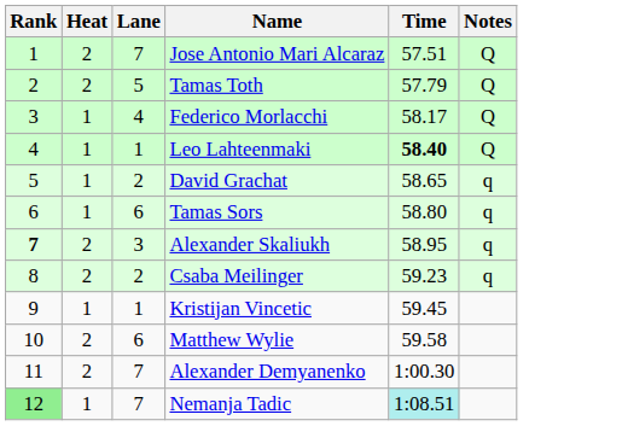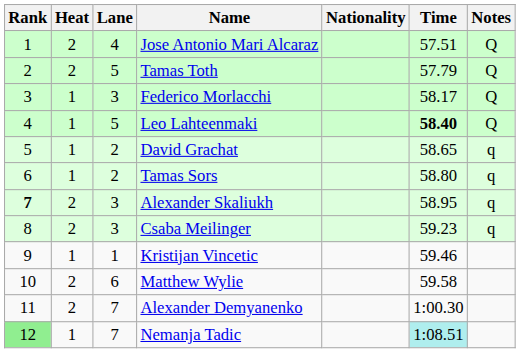 <table class="wikitable sortable" style="text-align:center">
 <tr>
 <th>Rank</th>
 <th>Heat</th>
 <th>Lane</th>
 <th>Name</th>
+<th>Nationality</th>
 <th>Time</th>
 <th>Notes</th>
 </tr>
 <tr bgcolor=ccffcc>
 <td>1</td>
 <td>2</td>
-<td>7</td>
+<td>4</td>
 <td align=left><a href='#'>Jose Antonio Mari Alcaraz</a></td>
+<td align=left></td>
 <td>57.51</td>
 <td>Q</td>
 </tr>
 <tr bgcolor=ccffcc>
 <td>2</td>
 <td>2</td>
 <td>5</td>
 <td align=left><a href='#'>Tamas Toth</a></td>
+<td align=left></td>
 <td>57.79</td>
 <td>Q</td>
 </tr>
 <tr bgcolor=ccffcc>
 <td>3</td>
 <td>1</td>
-<td>4</td>
+<td>3</td>
 <td align=left><a href='#'>Federico Morlacchi</a></td>
+<td align=left></td>
 <td>58.17</td>
 <td>Q</td>
 </tr>
 <tr bgcolor=ccffcc>
 <td>4</td>
 <td>1</td>
-<td>1</td>
+<td>5</td>
 <td align=left><a href='#'>Leo Lahteenmaki</a></td>
+<td align=left></td>
 <td><strong>58.40</strong></td>
 <td>Q</td>
 </tr>
 <tr bgcolor=ddffdd>
 <td>5</td>
 <td>1</td>
 <td>2</td>
 <td align=left><a href='#'>David Grachat</a></td>
+<td align=left></td>
 <td>58.65</td>
 <td>q</td>
 </tr>
 <tr bgcolor=ddffdd>
 <td>6</td>
 <td>1</td>
-<td>6</td>
+<td>2</td>
 <td align=left><a href='#'>Tamas Sors</a></td>
+<td align=left></td>
 <td>58.80</td>
 <td>q</td>
 </tr>
 <tr bgcolor=ddffdd>
 <td><strong>7</strong></td>
 <td>2</td>
 <td>3</td>
 <td align=left><a href='#'>Alexander Skaliukh</a></td>
+<td align=left></td>
 <td>58.95</td>
 <td>q</td>
 </tr>
 <tr bgcolor=ddffdd>
 <td>8</td>
 <td>2</td>
-<td>2</td>
+<td>3</td>
 <td align=left><a href='#'>Csaba Meilinger</a></td>
+<td align=left></td>
 <td>59.23</td>
 <td>q</td>
 </tr>
 <tr>
 <td>9</td>
 <td>1</td>
 <td>1</td>
 <td align=left><a href='#'>Kristijan Vincetic</a></td>
-<td>59.45</td>
+<td align=left></td>
+<td>59.46</td>
 <td></td>
 </tr>
 <tr>
 <td>10</td>
 <td>2</td>
 <td>6</td>
 <td align=left><a href='#'>Matthew Wylie</a></td>
+<td align=left></td>
 <td>59.58</td>
 <td></td>
 </tr>
 <tr>
 <td>11</td>
 <td>2</td>
 <td>7</td>
 <td align=left><a href='#'>Alexander Demyanenko</a></td>
+<td align=left></td>
 <td>1:00.30</td>
 <td></td>
 </tr>
 <tr>
 <td style="background: lightgreen;">12</td>
 <td>1</td>
 <td>7</td>
 <td align=left><a href='#'>Nemanja Tadic</a></td>
+<td align=left></td>
 <td style="background: paleturquoise;">1:08.51</td>
 <td></td>
 </tr>
 </table>
